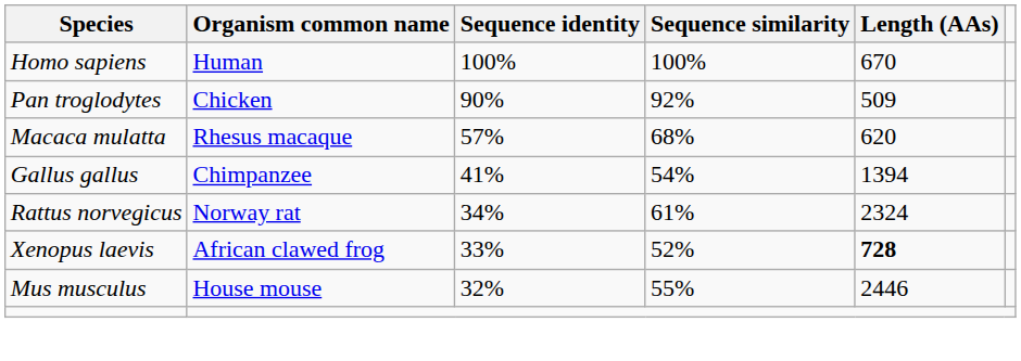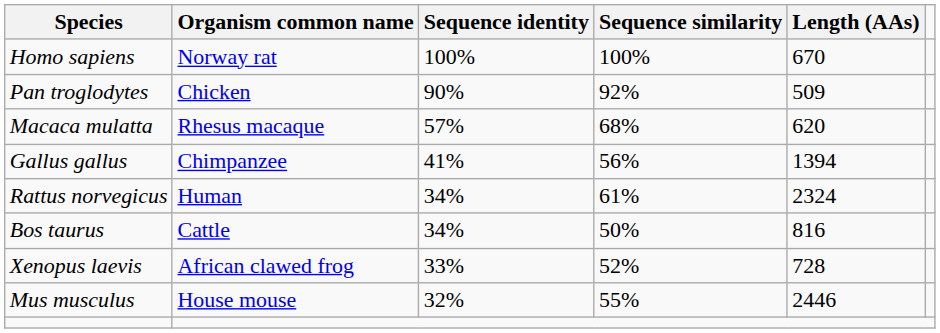 <table class="wikitable">
 <tr>
 <th>Species</th>
 <th>Organism common name</th>
 <th>Sequence identity</th>
 <th>Sequence similarity</th>
 <th>Length (AAs)</th>
 </tr>
 <tr>
 <td><em>Homo sapiens</em></td>
-<td><a href='#'>Human</a></td>
+<td><a href='#'>Norway rat</a></td>
 <td>100%</td>
 <td>100%</td>
 <td>670</td>
 <td></td>
 </tr>
 <tr>
 <td><em>Pan troglodytes</em></td>
 <td><a href='#'>Chicken</a></td>
 <td>90%</td>
 <td>92%</td>
 <td>509</td>
 <td></td>
 </tr>
 <tr>
 <td><em>Macaca mulatta</em></td>
 <td><a href='#'>Rhesus macaque</a></td>
 <td>57%</td>
 <td>68%</td>
 <td>620</td>
 <td></td>
 </tr>
 <tr>
 <td><em>Gallus gallus</em></td>
 <td><a href='#'>Chimpanzee</a></td>
 <td>41%</td>
-<td>54%</td>
+<td>56%</td>
 <td>1394</td>
 <td></td>
 </tr>
 <tr>
 <td><em>Rattus norvegicus</em></td>
-<td><a href='#'>Norway rat</a></td>
+<td><a href='#'>Human</a></td>
 <td>34%</td>
 <td>61%</td>
 <td>2324</td>
+<td></td>
+</tr>
+<tr>
+<td><em>Bos taurus</em></td>
+<td><a href='#'>Cattle</a></td>
+<td>34%</td>
+<td>50%</td>
+<td>816</td>
 <td></td>
 </tr>
 <tr>
 <td><em>Xenopus laevis</em></td>
 <td><a href='#'>African clawed frog</a></td>
 <td>33%</td>
 <td>52%</td>
-<td><strong>728</strong></td>
+<td>728</td>
 <td></td>
 </tr>
 <tr>
 <td><em>Mus musculus</em></td>
 <td><a href='#'>House mouse</a></td>
 <td>32%</td>
 <td>55%</td>
 <td>2446</td>
 <td></td>
 </tr>
 <tr>
 <td></td>
 </tr>
 </table>
